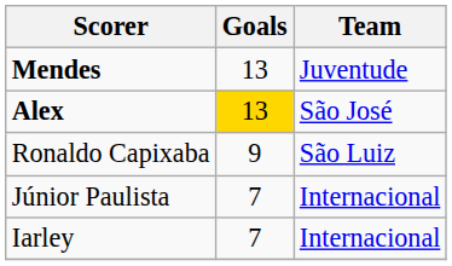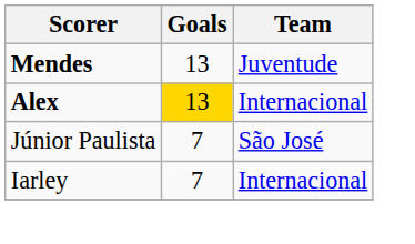 <table class="wikitable">
 <tr>
 <th>Scorer</th>
 <th>Goals</th>
 <th>Team</th>
 </tr>
 <tr>
 <td> <strong>Mendes</strong></td>
 <td align=center>13</td>
 <td><a href='#'>Juventude</a></td>
 </tr>
 <tr>
 <td> <strong>Alex</strong></td>
 <td align=center style="background: gold;">13</td>
-<td><a href='#'>São José</a></td>
-</tr>
-<tr>
-<td> Ronaldo Capixaba</td>
-<td align=center>9</td>
-<td><a href='#'>São Luiz</a></td>
+<td><a href='#'>Internacional</a></td>
 </tr>
 <tr>
 <td> Júnior Paulista</td>
 <td align=center>7</td>
-<td><a href='#'>Internacional</a></td>
+<td><a href='#'>São José</a></td>
 </tr>
 <tr>
 <td> Iarley</td>
 <td align=center>7</td>
 <td><a href='#'>Internacional</a></td>
 </tr>
 <tr>
 </tr>
 </table>
